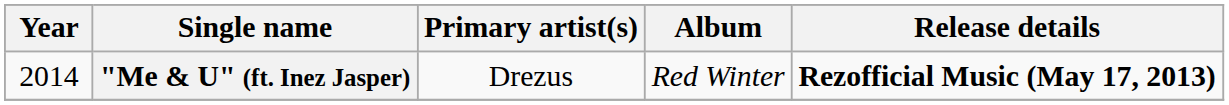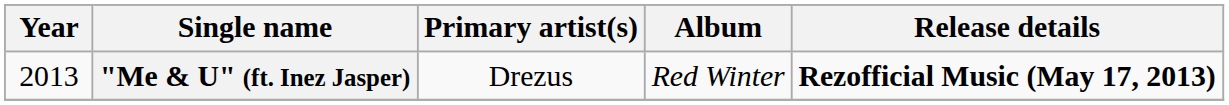 <table class="wikitable plainrowheaders" style="text-align:center;">
 <tr>
 <th scope="col" rowspan="1" style="width:2.5em;">Year</th>
 <th scope="col" rowspan="1">Single name</th>
 <th scope="col" rowspan="1">Primary artist(s)</th>
 <th scope="col" rowspan="1">Album</th>
 <th scope="col" rowspan="1">Release details</th>
 </tr>
 <tr>
-<td rowspan="1">2014</td>
+<td rowspan="1">2013</td>
 <th scope="row">"Me & U" <small>(ft. Inez Jasper)</small></th>
 <td>Drezus</td>
 <td><em>Red Winter</em></td>
 <td align=left><strong>Rezofficial Music (May 17, 2013)</strong></td>
 </tr>
 <tr>
 </tr>
 </table>
